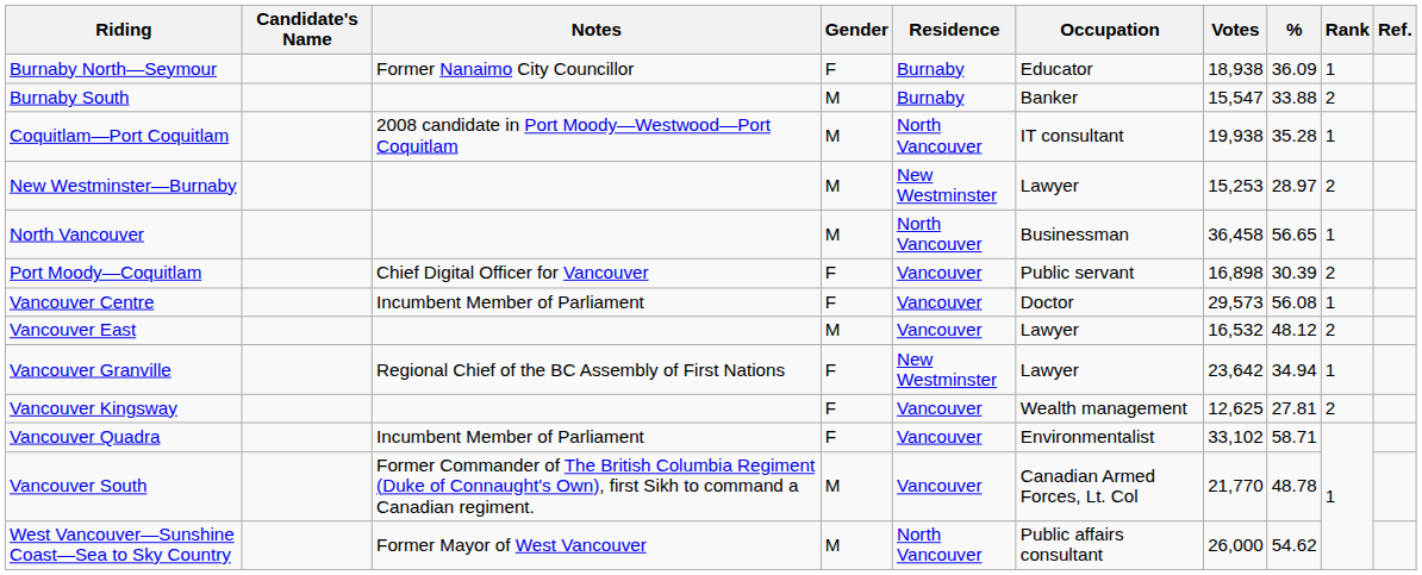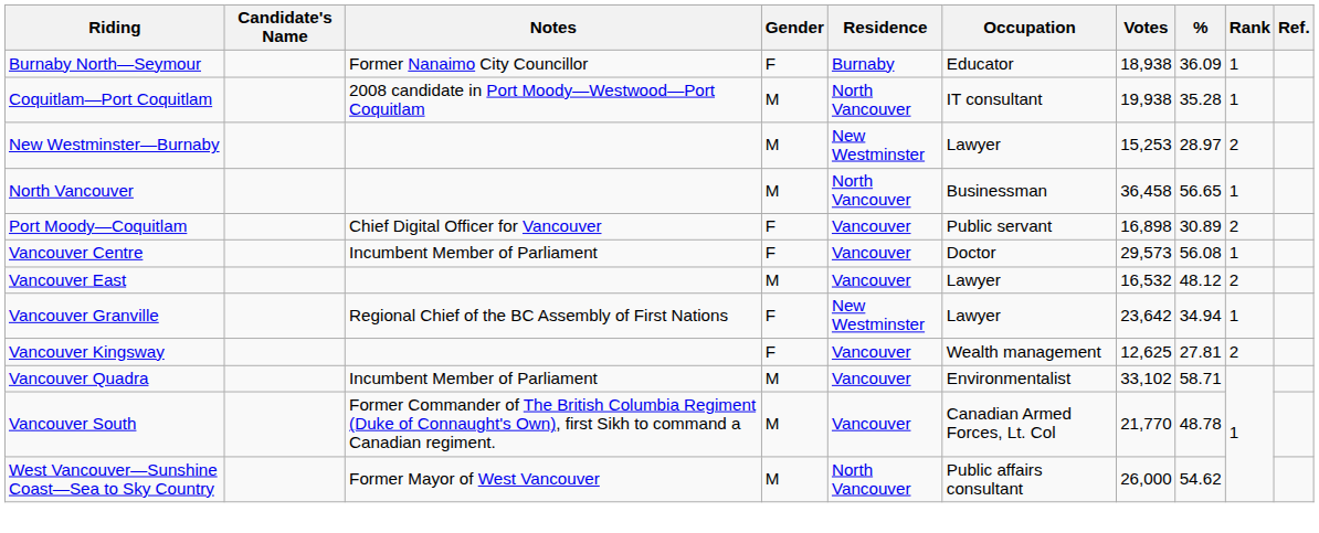 <table class="wikitable sortable">
 <tr>
 <th>Riding</th>
 <th>Candidate's Name</th>
 <th>Notes</th>
 <th>Gender</th>
 <th>Residence</th>
 <th>Occupation</th>
 <th>Votes</th>
 <th>%</th>
 <th>Rank</th>
 <th>Ref.</th>
 </tr>
 <tr>
 <td><a href='#'>Burnaby North—Seymour</a></td>
 <td></td>
 <td>Former <a href='#'>Nanaimo</a> City Councillor</td>
 <td>F</td>
 <td><a href='#'>Burnaby</a></td>
 <td>Educator</td>
 <td>18,938</td>
 <td>36.09</td>
 <td>1</td>
-<td></td>
-</tr>
-<tr>
-<td><a href='#'>Burnaby South</a></td>
-<td></td>
-<td></td>
-<td>M</td>
-<td><a href='#'>Burnaby</a></td>
-<td>Banker</td>
-<td>15,547</td>
-<td>33.88</td>
-<td>2</td>
 <td></td>
 </tr>
 <tr>
 <td><a href='#'>Coquitlam—Port Coquitlam</a></td>
 <td></td>
 <td>2008 candidate in <a href='#'>Port Moody—Westwood—Port Coquitlam</a></td>
 <td>M</td>
 <td><a href='#'>North Vancouver</a></td>
 <td>IT consultant</td>
 <td>19,938</td>
 <td>35.28</td>
 <td>1</td>
 <td></td>
 </tr>
 <tr>
 <td><a href='#'>New Westminster—Burnaby</a></td>
 <td></td>
 <td></td>
 <td>M</td>
 <td><a href='#'>New Westminster</a></td>
 <td>Lawyer</td>
 <td>15,253</td>
 <td>28.97</td>
 <td>2</td>
 <td></td>
 </tr>
 <tr>
 <td><a href='#'>North Vancouver</a></td>
 <td></td>
 <td></td>
 <td>M</td>
 <td><a href='#'>North Vancouver</a></td>
 <td>Businessman</td>
 <td>36,458</td>
 <td>56.65</td>
 <td>1</td>
 <td></td>
 </tr>
 <tr>
 <td><a href='#'>Port Moody—Coquitlam</a></td>
 <td></td>
 <td>Chief Digital Officer for <a href='#'>Vancouver</a></td>
 <td>F</td>
 <td><a href='#'>Vancouver</a></td>
 <td>Public servant</td>
 <td>16,898</td>
-<td>30.39</td>
+<td>30.89</td>
 <td>2</td>
 <td></td>
 </tr>
 <tr>
 <td><a href='#'>Vancouver Centre</a></td>
 <td></td>
 <td>Incumbent Member of Parliament</td>
 <td>F</td>
 <td><a href='#'>Vancouver</a></td>
 <td>Doctor</td>
 <td>29,573</td>
 <td>56.08</td>
 <td>1</td>
 <td></td>
 </tr>
 <tr>
 <td><a href='#'>Vancouver East</a></td>
 <td></td>
 <td></td>
 <td>M</td>
 <td><a href='#'>Vancouver</a></td>
 <td>Lawyer</td>
 <td>16,532</td>
 <td>48.12</td>
 <td>2</td>
 <td></td>
 </tr>
 <tr>
 <td><a href='#'>Vancouver Granville</a></td>
 <td></td>
 <td>Regional Chief of the BC Assembly of First Nations</td>
 <td>F</td>
 <td><a href='#'>New Westminster</a></td>
 <td>Lawyer</td>
 <td>23,642</td>
 <td>34.94</td>
 <td>1</td>
 <td></td>
 </tr>
 <tr>
 <td><a href='#'>Vancouver Kingsway</a></td>
 <td></td>
 <td></td>
 <td>F</td>
 <td><a href='#'>Vancouver</a></td>
 <td>Wealth management</td>
 <td>12,625</td>
 <td>27.81</td>
 <td>2</td>
 <td></td>
 </tr>
 <tr>
 <td><a href='#'>Vancouver Quadra</a></td>
 <td></td>
 <td>Incumbent Member of Parliament</td>
-<td>F</td>
+<td>M</td>
 <td><a href='#'>Vancouver</a></td>
 <td>Environmentalist</td>
 <td>33,102</td>
 <td>58.71</td>
 <td rowspan="3">1</td>
 <td></td>
 </tr>
 <tr>
 <td><a href='#'>Vancouver South</a></td>
 <td></td>
 <td>Former Commander of <a href='#'>The British Columbia Regiment (Duke of Connaught's Own)</a>, first Sikh to command a Canadian regiment.</td>
 <td>M</td>
 <td><a href='#'>Vancouver</a></td>
 <td>Canadian Armed Forces, Lt. Col</td>
 <td>21,770</td>
 <td>48.78</td>
 <td></td>
 </tr>
 <tr>
 <td><a href='#'>West Vancouver—Sunshine Coast—Sea to Sky Country</a></td>
 <td></td>
 <td>Former Mayor of <a href='#'>West Vancouver</a></td>
 <td>M</td>
 <td><a href='#'>North Vancouver</a></td>
 <td>Public affairs consultant</td>
 <td>26,000</td>
 <td>54.62</td>
 <td></td>
 </tr>
 </table>
